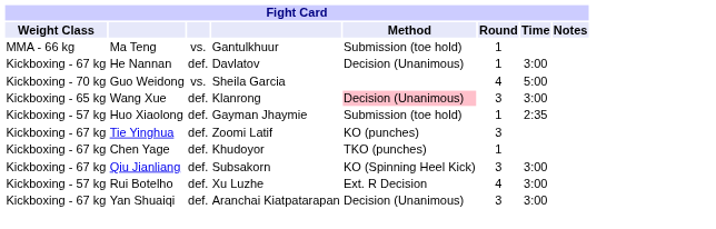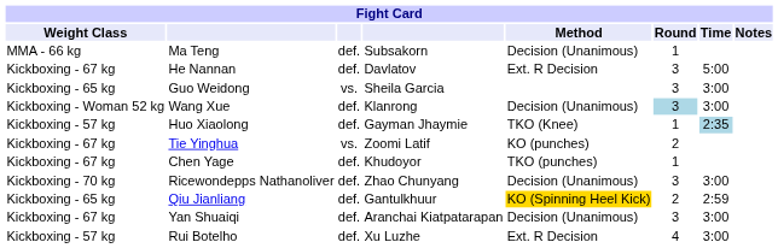 <table class="toccolours" style="font-size: 85%;">
 <tr>
 <th colspan="8" style="background-color: #ccf; color: #000080; text-align: center;"><strong>Fight Card</strong></th>
 </tr>
 <tr>
 <th colspan="1" style="background-color: #E6E8FA; color: #000000; text-align: center;">Weight Class</th>
 <th colspan="1" style="background-color: #E6E8FA; color: #000000; text-align: center;"></th>
 <th colspan="1" style="background-color: #E6E8FA; color: #000000; text-align: center;"></th>
 <th colspan="1" style="background-color: #E6E8FA; color: #000000; text-align: center;"></th>
 <th colspan="1" style="background-color: #E6E8FA; color: #000000; text-align: center;">Method</th>
 <th colspan="1" style="background-color: #E6E8FA; color: #000000; text-align: center;">Round</th>
 <th colspan="1" style="background-color: #E6E8FA; color: #000000; text-align: center;">Time</th>
 <th colspan="1" style="background-color: #E6E8FA; color: #000000; text-align: center;">Notes</th>
 </tr>
 <tr>
 <td>MMA - 66 kg</td>
 <td> Ma Teng</td>
-<td align=center>vs.</td>
-<td> Gantulkhuur</td>
-<td>Submission (toe hold)</td>
+<td align=center>def.</td>
+<td> Subsakorn</td>
+<td>Decision (Unanimous)</td>
 <td align=center>1</td>
 <td align=center></td>
 <td></td>
 </tr>
 <tr>
 <td>Kickboxing - 67 kg</td>
 <td> He Nannan</td>
 <td align=center>def.</td>
 <td> Davlatov</td>
-<td>Decision (Unanimous)</td>
-<td align=center>1</td>
-<td align=center>3:00</td>
-<td></td>
-</tr>
-<tr>
-<td>Kickboxing - 70 kg</td>
-<td> Guo Weidong</td>
-<td align=center>vs.</td>
-<td> Sheila Garcia</td>
-<td></td>
-<td align=center>4</td>
+<td>Ext. R Decision</td>
+<td align=center>3</td>
 <td align=center>5:00</td>
 <td></td>
 </tr>
 <tr>
 <td>Kickboxing - 65 kg</td>
+<td> Guo Weidong</td>
+<td align=center>vs.</td>
+<td> Sheila Garcia</td>
+<td></td>
+<td align=center>3</td>
+<td align=center>3:00</td>
+<td></td>
+</tr>
+<tr>
+<td>Kickboxing - Woman 52 kg</td>
 <td> Wang Xue</td>
 <td align=center>def.</td>
 <td> Klanrong</td>
-<td style="background: pink;">Decision (Unanimous)</td>
-<td align=center>3</td>
+<td>Decision (Unanimous)</td>
+<td align=center style="background: lightblue;">3</td>
 <td align=center>3:00</td>
 <td></td>
 </tr>
 <tr>
 <td>Kickboxing - 57 kg</td>
 <td> Huo Xiaolong</td>
 <td align=center>def.</td>
 <td> Gayman Jhaymie</td>
-<td>Submission (toe hold)</td>
+<td>TKO (Knee)</td>
 <td align=center>1</td>
-<td align=center>2:35</td>
+<td align=center style="background: lightblue;">2:35</td>
 <td></td>
 </tr>
 <tr>
 <td>Kickboxing - 67 kg</td>
 <td> <a href='#'>Tie Yinghua</a></td>
-<td align=center>def.</td>
+<td align=center>vs.</td>
 <td> Zoomi Latif</td>
 <td>KO (punches)</td>
-<td align=center>3</td>
+<td align=center>2</td>
 <td align=center></td>
 <td></td>
 </tr>
 <tr>
 <td>Kickboxing - 67 kg</td>
 <td> Chen Yage</td>
 <td align=center>def.</td>
 <td> Khudoyor</td>
 <td>TKO (punches)</td>
 <td align=center>1</td>
 <td align=center></td>
 <td></td>
 </tr>
 <tr>
-<td>Kickboxing - 67 kg</td>
+<td>Kickboxing - 70 kg</td>
+<td> Ricewondepps Nathanoliver</td>
+<td align=center>def.</td>
+<td> Zhao Chunyang</td>
+<td>Decision (Unanimous)</td>
+<td align=center>3</td>
+<td align=center>3:00</td>
+<td></td>
+</tr>
+<tr>
+<td>Kickboxing - 65 kg</td>
 <td> <a href='#'>Qiu Jianliang</a></td>
 <td align=center>def.</td>
-<td> Subsakorn</td>
-<td>KO (Spinning Heel Kick)</td>
+<td> Gantulkhuur</td>
+<td style="background: gold;">KO (Spinning Heel Kick)</td>
+<td align=center>2</td>
+<td align=center>2:59</td>
+<td></td>
+</tr>
+<tr>
+<td>Kickboxing - 67 kg</td>
+<td> Yan Shuaiqi</td>
+<td align=center>def.</td>
+<td> Aranchai Kiatpatarapan</td>
+<td>Decision (Unanimous)</td>
 <td align=center>3</td>
 <td align=center>3:00</td>
 <td></td>
 </tr>
 <tr>
 <td>Kickboxing - 57 kg</td>
 <td> Rui Botelho</td>
 <td align=center>def.</td>
 <td> Xu Luzhe</td>
 <td>Ext. R Decision</td>
 <td align=center>4</td>
 <td align=center>3:00</td>
 <td></td>
 </tr>
 <tr>
-<td>Kickboxing - 67 kg</td>
-<td> Yan Shuaiqi</td>
-<td align=center>def.</td>
-<td> Aranchai Kiatpatarapan</td>
-<td>Decision (Unanimous)</td>
-<td align=center>3</td>
-<td align=center>3:00</td>
-<td></td>
-</tr>
-<tr>
 </tr>
 </table>
